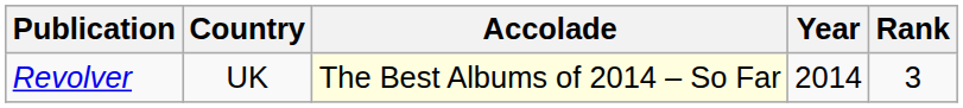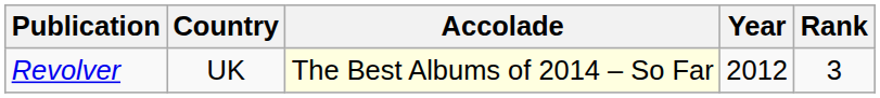 <table class="wikitable">
 <tr>
 <th>Publication</th>
 <th>Country</th>
 <th>Accolade</th>
 <th>Year</th>
 <th>Rank</th>
 </tr>
 <tr>
 <td><em><a href='#'>Revolver</a></em></td>
 <td style="text-align:center;">UK</td>
 <td style="background: lightyellow;">The Best Albums of 2014 – So Far</td>
-<td>2014</td>
+<td>2012</td>
 <td style="text-align:center;">3</td>
 </tr>
 </table>
